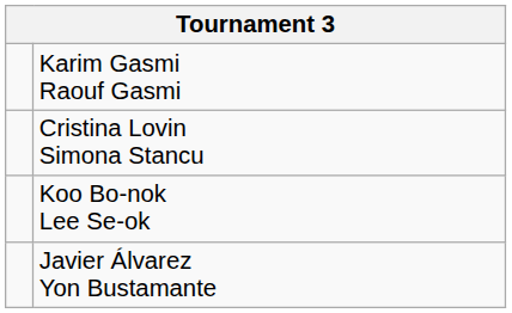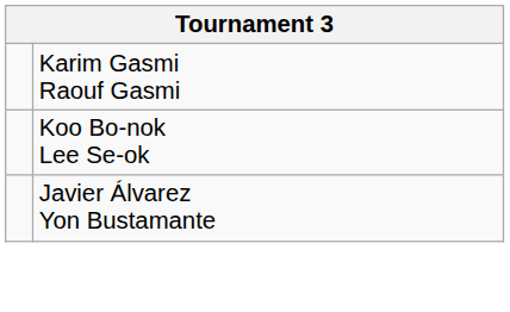 <table class="wikitable" style="width: 330px;">
 <tr>
 <th colspan="2">Tournament 3</th>
 </tr>
 <tr>
 <td></td>
 <td>Karim Gasmi<br>Raouf Gasmi</td>
 </tr>
 <tr>
 <td></td>
-<td>Cristina Lovin<br>Simona Stancu</td>
-</tr>
-<tr>
-<td></td>
 <td>Koo Bo-nok<br>Lee Se-ok</td>
 </tr>
 <tr>
 <td></td>
 <td>Javier Álvarez<br>Yon Bustamante</td>
 </tr>
 </table>
